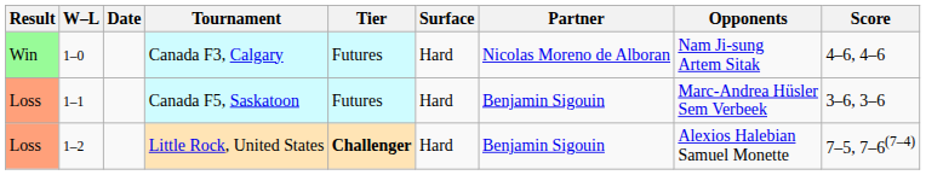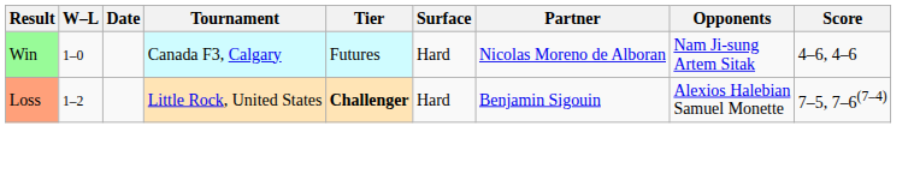 <table class="sortable wikitable">
 <tr>
 <th>Result</th>
 <th class="unsortable">W–L</th>
 <th>Date</th>
 <th>Tournament</th>
 <th>Tier</th>
 <th>Surface</th>
 <th>Partner</th>
 <th>Opponents</th>
 <th class="unsortable">Score</th>
 </tr>
 <tr>
 <td bgcolor=98FB98>Win</td>
 <td><small>1–0</small></td>
 <td></td>
 <td style="background:#cffcff;">Canada F3, <a href='#'>Calgary</a></td>
 <td style="background:#cffcff;">Futures</td>
 <td>Hard</td>
 <td> <a href='#'>Nicolas Moreno de Alboran</a></td>
 <td> <a href='#'>Nam Ji-sung</a> <br>  <a href='#'>Artem Sitak</a></td>
 <td>4–6, 4–6</td>
 </tr>
 <tr>
 <td bgcolor=FFA07A>Loss</td>
-<td><small>1–1</small></td>
-<td></td>
-<td style="background:#cffcff;">Canada F5, <a href='#'>Saskatoon</a></td>
-<td style="background:#cffcff;">Futures</td>
-<td>Hard</td>
-<td> <a href='#'>Benjamin Sigouin</a></td>
-<td> <a href='#'>Marc-Andrea Hüsler</a> <br>  <a href='#'>Sem Verbeek</a></td>
-<td>3–6, 3–6</td>
-</tr>
-<tr>
-<td bgcolor=FFA07A>Loss</td>
 <td><small>1–2</small></td>
 <td><a href='#'></a></td>
 <td style="background:moccasin;"><a href='#'>Little Rock</a>, United States</td>
 <td style="background:moccasin;"><strong>Challenger</strong></td>
 <td>Hard</td>
 <td> <a href='#'>Benjamin Sigouin</a></td>
 <td> <a href='#'>Alexios Halebian</a> <br>  Samuel Monette</td>
 <td>7–5, 7–6<sup>(7–4)</sup></td>
 </tr>
 </table>
